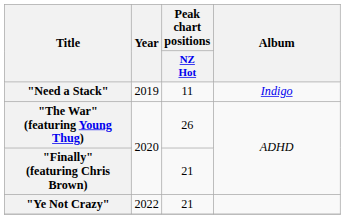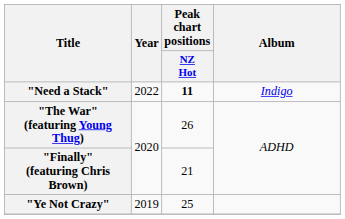 <table class="wikitable plainrowheaders" style="text-align:center">
 <tr>
 <th scope="col" rowspan="2" style="width:10em;">Title</th>
 <th scope="col" rowspan="2" style="width:1em;">Year</th>
 <th scope="col" colspan="1">Peak chart positions</th>
 <th scope="col" rowspan="2" style="width:10em;">Album</th>
 </tr>
 <tr>
 <th scope="col" style="width:3em;font-size:90%;"><a href='#'>NZ<br>Hot</a><br></th>
 </tr>
 <tr>
 <th scope="row">"Need a Stack"<br></th>
-<td>2019</td>
-<td>11</td>
+<td>2022</td>
+<td><strong>11</strong></td>
 <td><em><a href='#'>Indigo</a></em></td>
 </tr>
 <tr>
 <th scope="row">"The War"<br><span>(featuring <a href='#'>Young Thug</a>)</span></th>
 <td rowspan="2">2020</td>
 <td>26</td>
 <td rowspan="2"><em>ADHD</em></td>
 </tr>
 <tr>
 <th scope="row">"Finally"<br><span>(featuring Chris Brown)</span></th>
 <td>21</td>
 </tr>
 <tr>
 <th scope="row">"Ye Not Crazy"</th>
-<td>2022</td>
-<td>21</td>
+<td>2019</td>
+<td>25</td>
 <td></td>
 </tr>
 <tr>
 </tr>
 </table>
